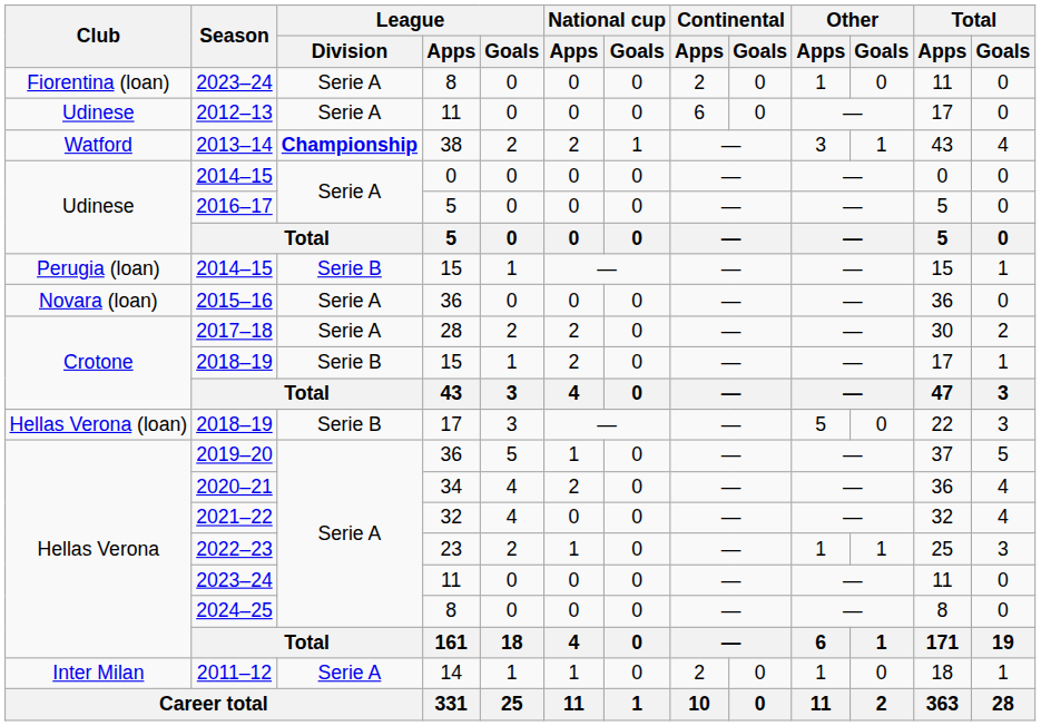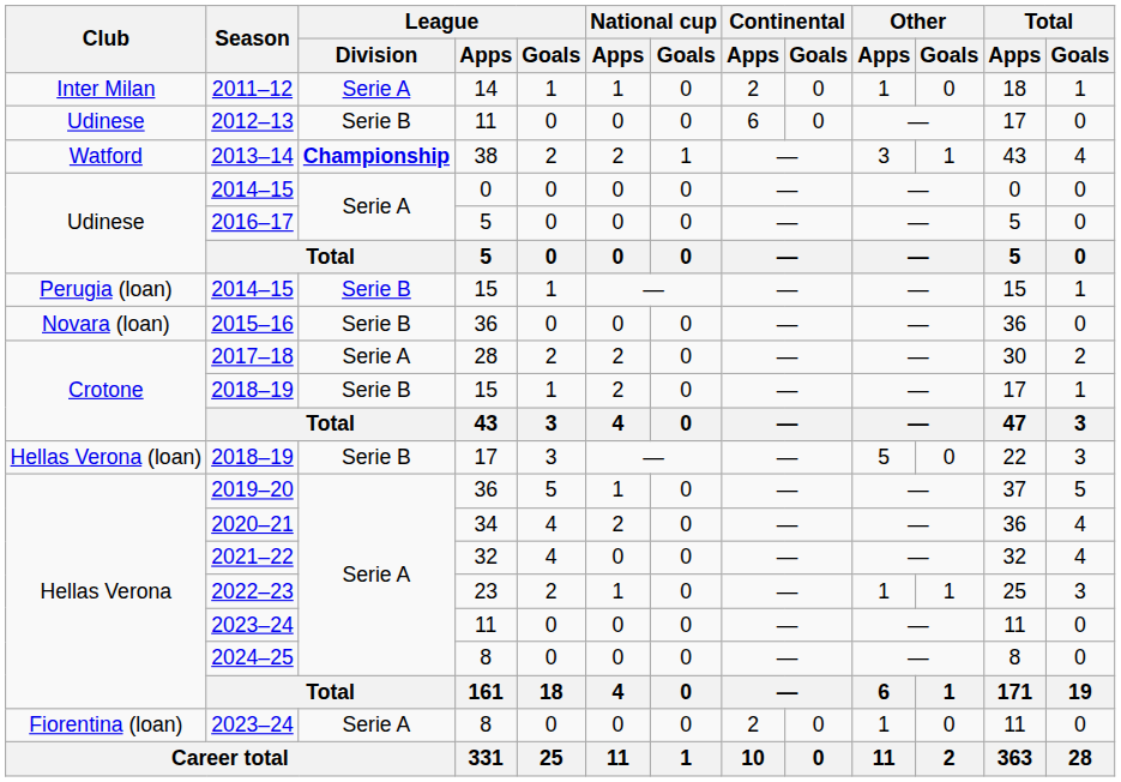 <table class="wikitable" style="text-align: center;">
 <tr>
 <th rowspan="2">Club</th>
 <th rowspan="2">Season</th>
 <th colspan="3">League</th>
 <th colspan="2">National cup</th>
 <th colspan="2">Continental</th>
 <th colspan="2">Other</th>
 <th colspan="2">Total</th>
 </tr>
 <tr>
 <th>Division</th>
 <th>Apps</th>
 <th>Goals</th>
 <th>Apps</th>
 <th>Goals</th>
 <th>Apps</th>
 <th>Goals</th>
 <th>Apps</th>
 <th>Goals</th>
 <th>Apps</th>
 <th>Goals</th>
 </tr>
 <tr>
-<td><a href='#'>Fiorentina</a> (loan)</td>
-<td><a href='#'>2023–24</a></td>
-<td>Serie A</td>
-<td>8</td>
-<td>0</td>
-<td>0</td>
+<td><a href='#'>Inter Milan</a></td>
+<td><a href='#'>2011–12</a></td>
+<td><a href='#'>Serie A</a></td>
+<td>14</td>
+<td>1</td>
+<td>1</td>
 <td>0</td>
 <td>2</td>
 <td>0</td>
 <td>1</td>
 <td>0</td>
-<td>11</td>
-<td>0</td>
+<td>18</td>
+<td>1</td>
 </tr>
 <tr>
 <td><a href='#'>Udinese</a></td>
 <td><a href='#'>2012–13</a></td>
-<td>Serie A</td>
+<td>Serie B</td>
 <td>11</td>
 <td>0</td>
 <td>0</td>
 <td>0</td>
 <td>6</td>
 <td>0</td>
 <td colspan="2">—</td>
 <td>17</td>
 <td>0</td>
 </tr>
 <tr>
 <td><a href='#'>Watford</a></td>
 <td><a href='#'>2013–14</a></td>
 <td><strong><a href='#'>Championship</a></strong></td>
 <td>38</td>
 <td>2</td>
 <td>2</td>
 <td>1</td>
 <td colspan="2">—</td>
 <td>3</td>
 <td>1</td>
 <td>43</td>
 <td>4</td>
 </tr>
 <tr>
 <td rowspan="3">Udinese</td>
 <td><a href='#'>2014–15</a></td>
 <td rowspan="2">Serie A</td>
 <td>0</td>
 <td>0</td>
 <td>0</td>
 <td>0</td>
 <td colspan="2">—</td>
 <td colspan="2">—</td>
 <td>0</td>
 <td>0</td>
 </tr>
 <tr>
 <td><a href='#'>2016–17</a></td>
 <td>5</td>
 <td>0</td>
 <td>0</td>
 <td>0</td>
 <td colspan="2">—</td>
 <td colspan="2">—</td>
 <td>5</td>
 <td>0</td>
 </tr>
 <tr>
 <th colspan="2">Total</th>
 <th>5</th>
 <th>0</th>
 <th>0</th>
 <th>0</th>
 <th colspan="2">—</th>
 <th colspan="2">—</th>
 <th>5</th>
 <th>0</th>
 </tr>
 <tr>
 <td><a href='#'>Perugia</a> (loan)</td>
 <td><a href='#'>2014–15</a></td>
 <td><a href='#'>Serie B</a></td>
 <td>15</td>
 <td>1</td>
 <td colspan="2">—</td>
 <td colspan="2">—</td>
 <td colspan="2">—</td>
 <td>15</td>
 <td>1</td>
 </tr>
 <tr>
 <td><a href='#'>Novara</a> (loan)</td>
 <td><a href='#'>2015–16</a></td>
-<td>Serie A</td>
+<td>Serie B</td>
 <td>36</td>
 <td>0</td>
 <td>0</td>
 <td>0</td>
 <td colspan="2">—</td>
 <td colspan="2">—</td>
 <td>36</td>
 <td>0</td>
 </tr>
 <tr>
 <td rowspan="3"><a href='#'>Crotone</a></td>
 <td><a href='#'>2017–18</a></td>
 <td>Serie A</td>
 <td>28</td>
 <td>2</td>
 <td>2</td>
 <td>0</td>
 <td colspan="2">—</td>
 <td colspan="2">—</td>
 <td>30</td>
 <td>2</td>
 </tr>
 <tr>
 <td><a href='#'>2018–19</a></td>
 <td>Serie B</td>
 <td>15</td>
 <td>1</td>
 <td>2</td>
 <td>0</td>
 <td colspan="2">—</td>
 <td colspan="2">—</td>
 <td>17</td>
 <td>1</td>
 </tr>
 <tr>
 <th colspan="2">Total</th>
 <th>43</th>
 <th>3</th>
 <th>4</th>
 <th>0</th>
 <th colspan="2">—</th>
 <th colspan="2">—</th>
 <th>47</th>
 <th>3</th>
 </tr>
 <tr>
 <td><a href='#'>Hellas Verona</a> (loan)</td>
 <td><a href='#'>2018–19</a></td>
 <td>Serie B</td>
 <td>17</td>
 <td>3</td>
 <td colspan="2">—</td>
 <td colspan="2">—</td>
 <td>5</td>
 <td>0</td>
 <td>22</td>
 <td>3</td>
 </tr>
 <tr>
 <td rowspan="7">Hellas Verona</td>
 <td><a href='#'>2019–20</a></td>
 <td rowspan="6">Serie A</td>
 <td>36</td>
 <td>5</td>
 <td>1</td>
 <td>0</td>
 <td colspan="2">—</td>
 <td colspan="2">—</td>
 <td>37</td>
 <td>5</td>
 </tr>
 <tr>
 <td><a href='#'>2020–21</a></td>
 <td>34</td>
 <td>4</td>
 <td>2</td>
 <td>0</td>
 <td colspan="2">—</td>
 <td colspan="2">—</td>
 <td>36</td>
 <td>4</td>
 </tr>
 <tr>
 <td><a href='#'>2021–22</a></td>
 <td>32</td>
 <td>4</td>
 <td>0</td>
 <td>0</td>
 <td colspan="2">—</td>
 <td colspan="2">—</td>
 <td>32</td>
 <td>4</td>
 </tr>
 <tr>
 <td><a href='#'>2022–23</a></td>
 <td>23</td>
 <td>2</td>
 <td>1</td>
 <td>0</td>
 <td colspan="2">—</td>
 <td>1</td>
 <td>1</td>
 <td>25</td>
 <td>3</td>
 </tr>
 <tr>
 <td><a href='#'>2023–24</a></td>
 <td>11</td>
 <td>0</td>
 <td>0</td>
 <td>0</td>
 <td colspan="2">—</td>
 <td colspan="2">—</td>
 <td>11</td>
 <td>0</td>
 </tr>
 <tr>
 <td><a href='#'>2024–25</a></td>
 <td>8</td>
 <td>0</td>
 <td>0</td>
 <td>0</td>
 <td colspan="2">—</td>
 <td colspan="2">—</td>
 <td>8</td>
 <td>0</td>
 </tr>
 <tr>
 <th colspan="2">Total</th>
 <th>161</th>
 <th>18</th>
 <th>4</th>
 <th>0</th>
 <th colspan="2">—</th>
 <th>6</th>
 <th>1</th>
 <th>171</th>
 <th>19</th>
 </tr>
 <tr>
-<td><a href='#'>Inter Milan</a></td>
-<td><a href='#'>2011–12</a></td>
-<td><a href='#'>Serie A</a></td>
-<td>14</td>
-<td>1</td>
-<td>1</td>
+<td><a href='#'>Fiorentina</a> (loan)</td>
+<td><a href='#'>2023–24</a></td>
+<td>Serie A</td>
+<td>8</td>
+<td>0</td>
+<td>0</td>
 <td>0</td>
 <td>2</td>
 <td>0</td>
 <td>1</td>
 <td>0</td>
-<td>18</td>
-<td>1</td>
+<td>11</td>
+<td>0</td>
 </tr>
 <tr>
 <th colspan="3">Career total</th>
 <th>331</th>
 <th>25</th>
 <th>11</th>
 <th>1</th>
 <th>10</th>
 <th>0</th>
 <th>11</th>
 <th>2</th>
 <th>363</th>
 <th>28</th>
 </tr>
 </table>
